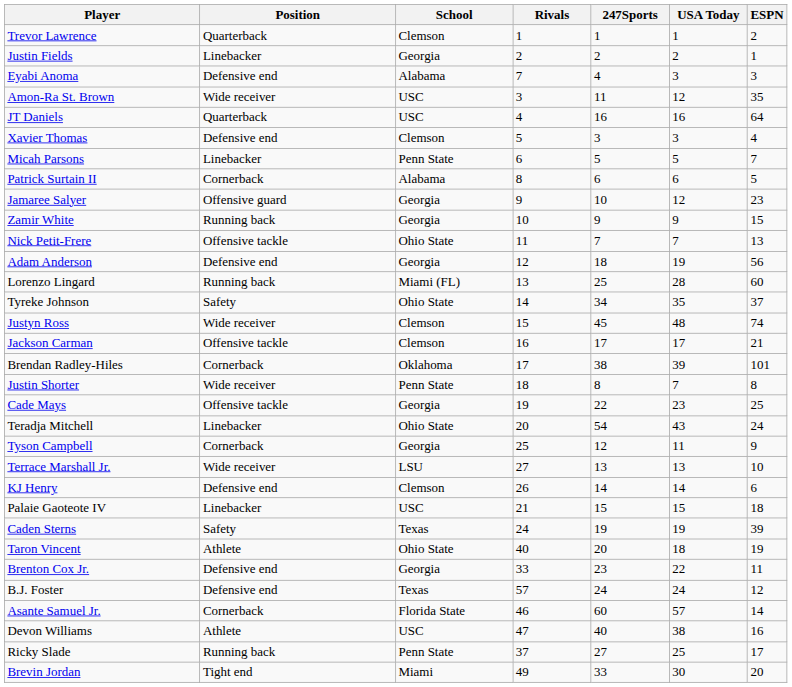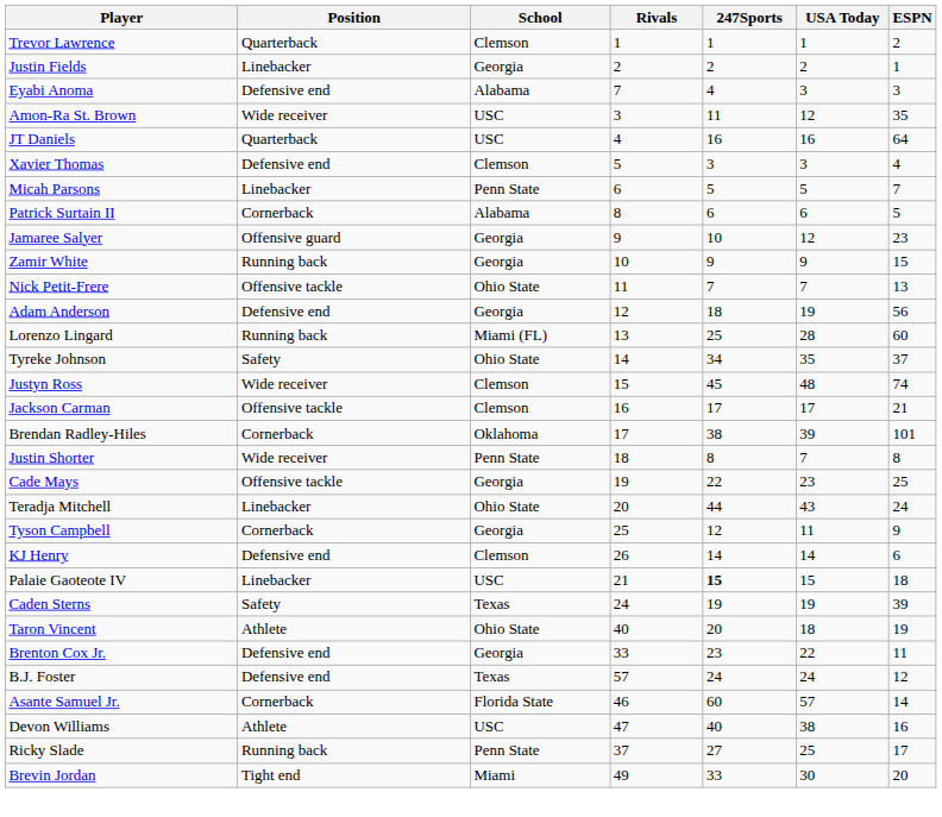 <table class="wikitable sortable">
 <tr>
 <th bgcolor="#DDDDFF" width="25%">Player</th>
 <th bgcolor="#DDDDFF" width="25%">Position</th>
 <th bgcolor="#DDDDFF" width="15%">School</th>
 <th bgcolor="#DDDDFF" width="10%">Rivals</th>
 <th bgcolor="#DDDDFF" width="10%">247Sports</th>
 <th bgcolor="#DDDDFF" width="10%">USA Today</th>
 <th bgcolor="#DDDDFF" width="10%">ESPN</th>
 </tr>
 <tr>
 <td><a href='#'>Trevor Lawrence</a></td>
 <td>Quarterback</td>
 <td>Clemson</td>
 <td>1</td>
 <td>1</td>
 <td>1</td>
 <td>2</td>
 </tr>
 <tr>
 <td><a href='#'>Justin Fields</a></td>
 <td>Linebacker</td>
 <td>Georgia</td>
 <td>2</td>
 <td>2</td>
 <td>2</td>
 <td>1</td>
 </tr>
 <tr>
 <td><a href='#'>Eyabi Anoma</a></td>
 <td>Defensive end</td>
 <td>Alabama</td>
 <td>7</td>
 <td>4</td>
 <td>3</td>
 <td>3</td>
 </tr>
 <tr>
 <td><a href='#'>Amon-Ra St. Brown</a></td>
 <td>Wide receiver</td>
 <td>USC</td>
 <td>3</td>
 <td>11</td>
 <td>12</td>
 <td>35</td>
 </tr>
 <tr>
 <td><a href='#'>JT Daniels</a></td>
 <td>Quarterback</td>
 <td>USC</td>
 <td>4</td>
 <td>16</td>
 <td>16</td>
 <td>64</td>
 </tr>
 <tr>
 <td><a href='#'>Xavier Thomas</a></td>
 <td>Defensive end</td>
 <td>Clemson</td>
 <td>5</td>
 <td>3</td>
 <td>3</td>
 <td>4</td>
 </tr>
 <tr>
 <td><a href='#'>Micah Parsons</a></td>
 <td>Linebacker</td>
 <td>Penn State</td>
 <td>6</td>
 <td>5</td>
 <td>5</td>
 <td>7</td>
 </tr>
 <tr>
 <td><a href='#'>Patrick Surtain II</a></td>
 <td>Cornerback</td>
 <td>Alabama</td>
 <td>8</td>
 <td>6</td>
 <td>6</td>
 <td>5</td>
 </tr>
 <tr>
 <td><a href='#'>Jamaree Salyer</a></td>
 <td>Offensive guard</td>
 <td>Georgia</td>
 <td>9</td>
 <td>10</td>
 <td>12</td>
 <td>23</td>
 </tr>
 <tr>
 <td><a href='#'>Zamir White</a></td>
 <td>Running back</td>
 <td>Georgia</td>
 <td>10</td>
 <td>9</td>
 <td>9</td>
 <td>15</td>
 </tr>
 <tr>
 <td><a href='#'>Nick Petit-Frere</a></td>
 <td>Offensive tackle</td>
 <td>Ohio State</td>
 <td>11</td>
 <td>7</td>
 <td>7</td>
 <td>13</td>
 </tr>
 <tr>
 <td><a href='#'>Adam Anderson</a></td>
 <td>Defensive end</td>
 <td>Georgia</td>
 <td>12</td>
 <td>18</td>
 <td>19</td>
 <td>56</td>
 </tr>
 <tr>
 <td>Lorenzo Lingard</td>
 <td>Running back</td>
 <td>Miami (FL)</td>
 <td>13</td>
 <td>25</td>
 <td>28</td>
 <td>60</td>
 </tr>
 <tr>
 <td>Tyreke Johnson</td>
 <td>Safety</td>
 <td>Ohio State</td>
 <td>14</td>
 <td>34</td>
 <td>35</td>
 <td>37</td>
 </tr>
 <tr>
 <td><a href='#'>Justyn Ross</a></td>
 <td>Wide receiver</td>
 <td>Clemson</td>
 <td>15</td>
 <td>45</td>
 <td>48</td>
 <td>74</td>
 </tr>
 <tr>
 <td><a href='#'>Jackson Carman</a></td>
 <td>Offensive tackle</td>
 <td>Clemson</td>
 <td>16</td>
 <td>17</td>
 <td>17</td>
 <td>21</td>
 </tr>
 <tr>
 <td>Brendan Radley-Hiles</td>
 <td>Cornerback</td>
 <td>Oklahoma</td>
 <td>17</td>
 <td>38</td>
 <td>39</td>
 <td>101</td>
 </tr>
 <tr>
 <td><a href='#'>Justin Shorter</a></td>
 <td>Wide receiver</td>
 <td>Penn State</td>
 <td>18</td>
 <td>8</td>
 <td>7</td>
 <td>8</td>
 </tr>
 <tr>
 <td><a href='#'>Cade Mays</a></td>
 <td>Offensive tackle</td>
 <td>Georgia</td>
 <td>19</td>
 <td>22</td>
 <td>23</td>
 <td>25</td>
 </tr>
 <tr>
 <td>Teradja Mitchell</td>
 <td>Linebacker</td>
 <td>Ohio State</td>
 <td>20</td>
-<td>54</td>
+<td>44</td>
 <td>43</td>
 <td>24</td>
 </tr>
 <tr>
 <td><a href='#'>Tyson Campbell</a></td>
 <td>Cornerback</td>
 <td>Georgia</td>
 <td>25</td>
 <td>12</td>
 <td>11</td>
 <td>9</td>
-</tr>
-<tr>
-<td><a href='#'>Terrace Marshall Jr.</a></td>
-<td>Wide receiver</td>
-<td>LSU</td>
-<td>27</td>
-<td>13</td>
-<td>13</td>
-<td>10</td>
 </tr>
 <tr>
 <td><a href='#'>KJ Henry</a></td>
 <td>Defensive end</td>
 <td>Clemson</td>
 <td>26</td>
 <td>14</td>
 <td>14</td>
 <td>6</td>
 </tr>
 <tr>
 <td>Palaie Gaoteote IV</td>
 <td>Linebacker</td>
 <td>USC</td>
 <td>21</td>
-<td>15</td>
+<td><strong>15</strong></td>
 <td>15</td>
 <td>18</td>
 </tr>
 <tr>
 <td><a href='#'>Caden Sterns</a></td>
 <td>Safety</td>
 <td>Texas</td>
 <td>24</td>
 <td>19</td>
 <td>19</td>
 <td>39</td>
 </tr>
 <tr>
 <td><a href='#'>Taron Vincent</a></td>
 <td>Athlete</td>
 <td>Ohio State</td>
 <td>40</td>
 <td>20</td>
 <td>18</td>
 <td>19</td>
 </tr>
 <tr>
 <td><a href='#'>Brenton Cox Jr.</a></td>
 <td>Defensive end</td>
 <td>Georgia</td>
 <td>33</td>
 <td>23</td>
 <td>22</td>
 <td>11</td>
 </tr>
 <tr>
 <td>B.J. Foster</td>
 <td>Defensive end</td>
 <td>Texas</td>
 <td>57</td>
 <td>24</td>
 <td>24</td>
 <td>12</td>
 </tr>
 <tr>
 <td><a href='#'>Asante Samuel Jr.</a></td>
 <td>Cornerback</td>
 <td>Florida State</td>
 <td>46</td>
 <td>60</td>
 <td>57</td>
 <td>14</td>
 </tr>
 <tr>
 <td>Devon Williams</td>
 <td>Athlete</td>
 <td>USC</td>
 <td>47</td>
 <td>40</td>
 <td>38</td>
 <td>16</td>
 </tr>
 <tr>
 <td>Ricky Slade</td>
 <td>Running back</td>
 <td>Penn State</td>
 <td>37</td>
 <td>27</td>
 <td>25</td>
 <td>17</td>
 </tr>
 <tr>
 <td><a href='#'>Brevin Jordan</a></td>
 <td>Tight end</td>
 <td>Miami</td>
 <td>49</td>
 <td>33</td>
 <td>30</td>
 <td>20</td>
 </tr>
 </table>
